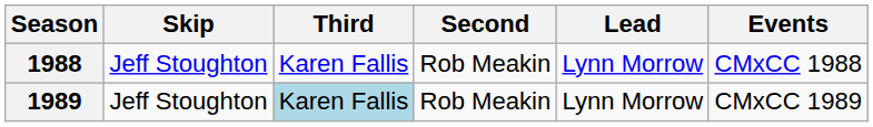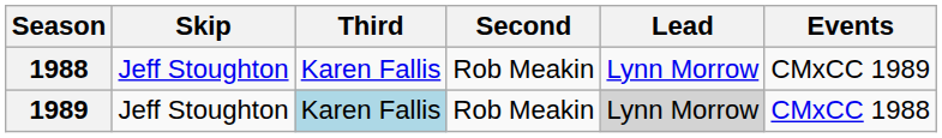 <table class="wikitable">
 <tr>
 <th scope="col">Season</th>
 <th scope="col">Skip</th>
 <th scope="col">Third</th>
 <th scope="col">Second</th>
 <th scope="col">Lead</th>
 <th scope="col">Events</th>
 </tr>
 <tr>
 <th scope="row">1988</th>
 <td><a href='#'>Jeff Stoughton</a></td>
 <td><a href='#'>Karen Fallis</a></td>
 <td>Rob Meakin</td>
 <td><a href='#'>Lynn Morrow</a></td>
-<td><a href='#'>CMxCC</a> 1988 </td>
+<td>CMxCC 1989 </td>
 </tr>
 <tr>
 <th scope="row">1989</th>
 <td>Jeff Stoughton</td>
 <td style="background: lightblue;">Karen Fallis</td>
 <td>Rob Meakin</td>
-<td>Lynn Morrow</td>
-<td>CMxCC 1989 </td>
+<td style="background: lightgrey;">Lynn Morrow</td>
+<td><a href='#'>CMxCC</a> 1988 </td>
 </tr>
 </table>
